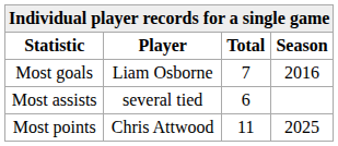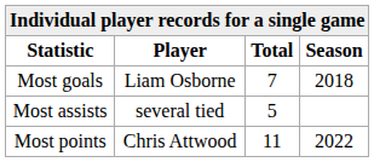 <table align=left border="1" cellpadding="3" cellspacing="1" bgcolor="#ffffff" style="border: 1px #aaaaaa solid; border-collapse: collapse;">
 <tr>
 <td align="center" bgcolor="#eeeeee" colspan=4 style="border-bottom:1px #aaaaaa solid;"><strong>Individual player records for a single game</strong></td>
 </tr>
 <tr>
 <th>Statistic</th>
 <th>Player</th>
 <th>Total</th>
 <th>Season</th>
 </tr>
 <tr align="center">
 <td>Most goals</td>
 <td>Liam Osborne</td>
 <td>7</td>
-<td>2016</td>
+<td>2018</td>
 </tr>
 <tr align="center">
 <td>Most assists</td>
 <td>several tied</td>
-<td>6</td>
+<td>5</td>
 <td></td>
 </tr>
 <tr align="center">
 <td>Most points</td>
 <td>Chris Attwood</td>
 <td>11</td>
-<td>2025</td>
+<td>2022</td>
 </tr>
 </table>
